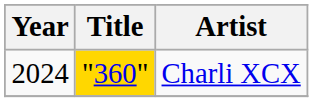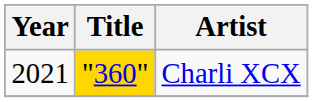 <table class="wikitable sortable plainrowheaders">
 <tr>
 <th scope="col">Year</th>
 <th scope="col">Title</th>
 <th scope="col">Artist</th>
 </tr>
 <tr>
-<td>2024</td>
+<td>2021</td>
 <td style="background: gold;">"<a href='#'>360</a>"</td>
 <td><a href='#'>Charli XCX</a></td>
 </tr>
 <tr>
 </tr>
 </table>
